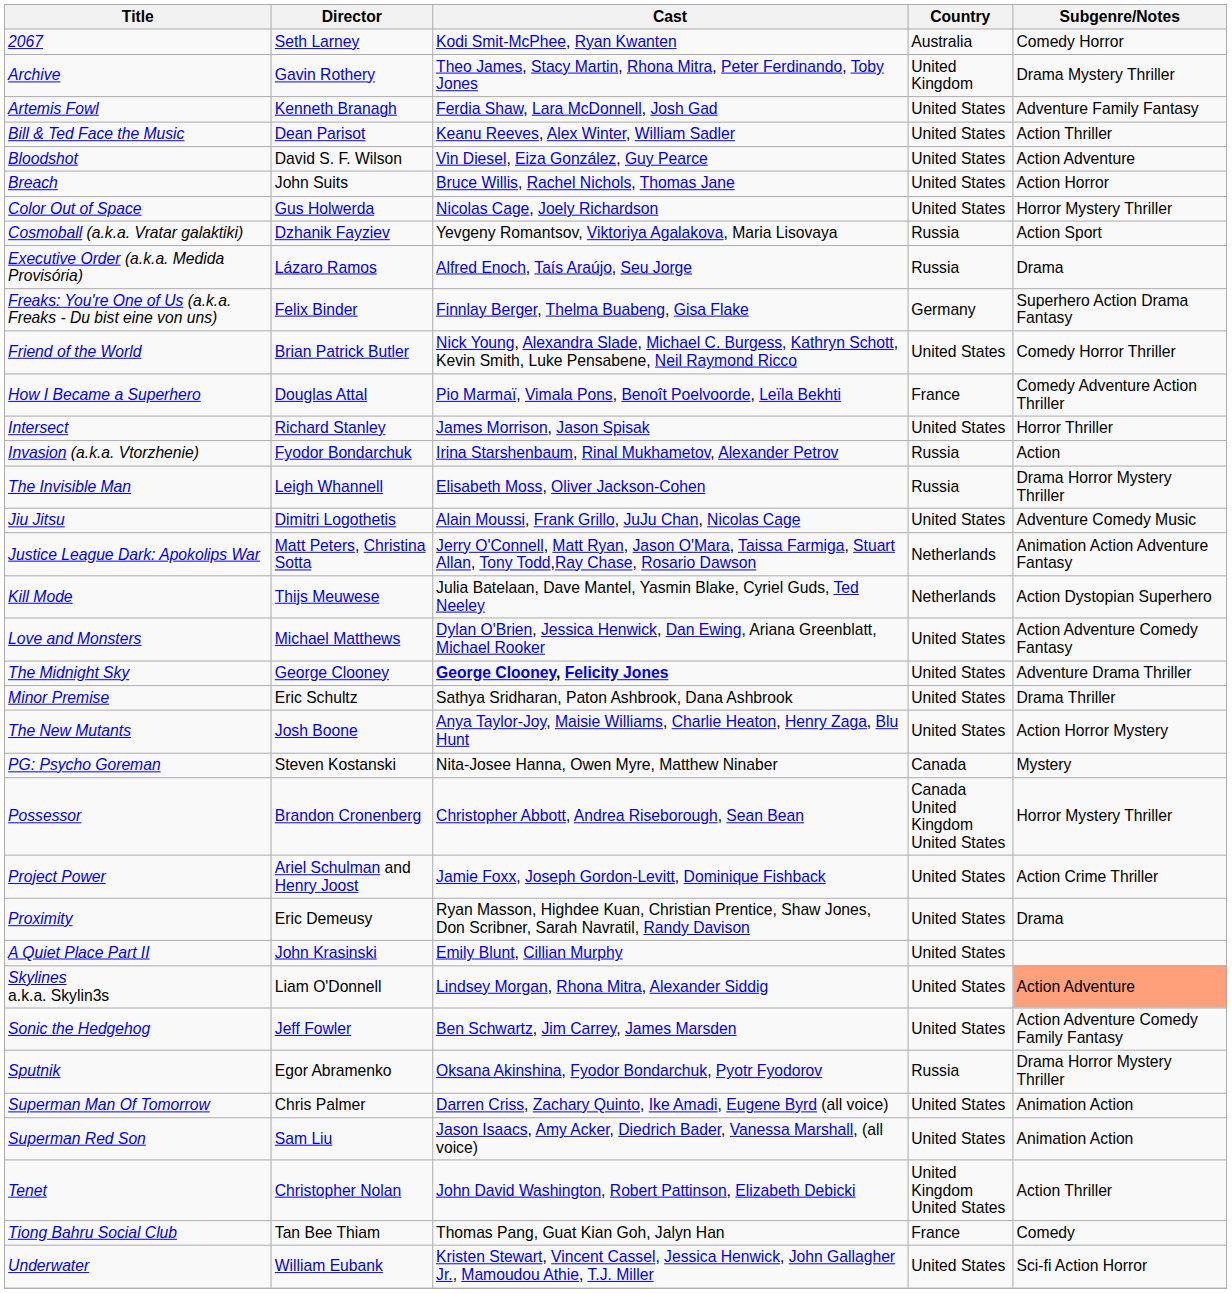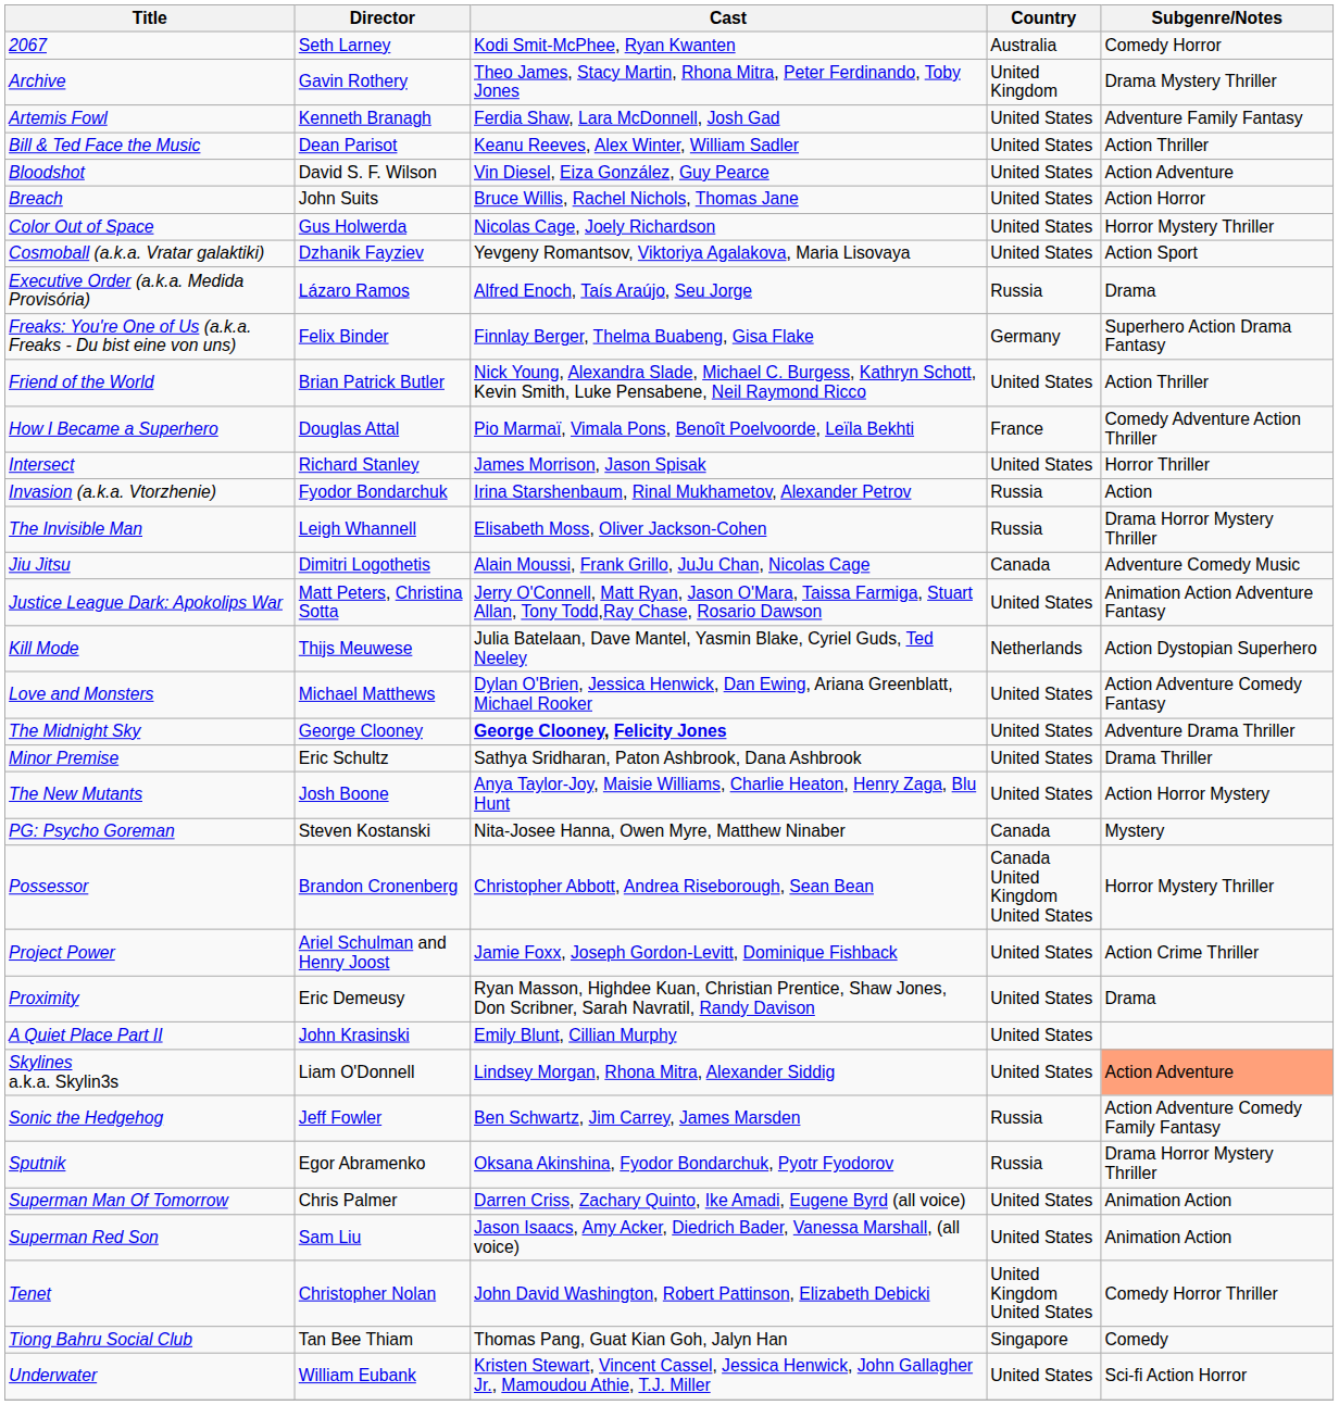 <table class="wikitable sortable">
 <tr>
 <th>Title</th>
 <th>Director</th>
 <th>Cast</th>
 <th>Country</th>
 <th>Subgenre/Notes</th>
 </tr>
 <tr>
 <td><em><a href='#'>2067</a></em></td>
 <td><a href='#'>Seth Larney</a></td>
 <td><a href='#'>Kodi Smit-McPhee</a>, <a href='#'>Ryan Kwanten</a></td>
 <td>Australia</td>
 <td>Comedy Horror</td>
 </tr>
 <tr>
 <td><em><a href='#'>Archive</a></em></td>
 <td><a href='#'>Gavin Rothery</a></td>
 <td><a href='#'>Theo James</a>, <a href='#'>Stacy Martin</a>, <a href='#'>Rhona Mitra</a>, <a href='#'>Peter Ferdinando</a>, <a href='#'>Toby Jones</a></td>
 <td>United Kingdom</td>
 <td>Drama Mystery Thriller</td>
 </tr>
 <tr>
 <td><em><a href='#'>Artemis Fowl</a></em></td>
 <td><a href='#'>Kenneth Branagh</a></td>
 <td><a href='#'>Ferdia Shaw</a>, <a href='#'>Lara McDonnell</a>, <a href='#'>Josh Gad</a></td>
 <td>United States</td>
 <td>Adventure Family Fantasy</td>
 </tr>
 <tr>
 <td><em><a href='#'>Bill & Ted Face the Music</a></em></td>
 <td><a href='#'>Dean Parisot</a></td>
 <td><a href='#'>Keanu Reeves</a>, <a href='#'>Alex Winter</a>, <a href='#'>William Sadler</a></td>
 <td>United States</td>
 <td>Action Thriller</td>
 </tr>
 <tr>
 <td><em><a href='#'>Bloodshot</a></em></td>
 <td>David S. F. Wilson</td>
 <td><a href='#'>Vin Diesel</a>, <a href='#'>Eiza González</a>, <a href='#'>Guy Pearce</a></td>
 <td>United States</td>
 <td>Action Adventure</td>
 </tr>
 <tr>
 <td><em><a href='#'>Breach</a></em></td>
 <td>John Suits</td>
 <td><a href='#'>Bruce Willis</a>, <a href='#'>Rachel Nichols</a>, <a href='#'>Thomas Jane</a></td>
 <td>United States</td>
 <td>Action Horror</td>
 </tr>
 <tr>
 <td><em><a href='#'>Color Out of Space</a></em></td>
 <td><a href='#'>Gus Holwerda</a></td>
 <td><a href='#'>Nicolas Cage</a>, <a href='#'>Joely Richardson</a></td>
 <td>United States</td>
 <td>Horror Mystery Thriller</td>
 </tr>
 <tr>
 <td><em><a href='#'>Cosmoball</a> (a.k.a. Vratar galaktiki)</em></td>
 <td><a href='#'>Dzhanik Fayziev</a></td>
 <td>Yevgeny Romantsov, <a href='#'>Viktoriya Agalakova</a>, Maria Lisovaya</td>
-<td>Russia</td>
+<td>United States</td>
 <td>Action Sport</td>
 </tr>
 <tr>
 <td><em><a href='#'>Executive Order</a> (a.k.a. Medida Provisória)</em></td>
 <td><a href='#'>Lázaro Ramos</a></td>
 <td><a href='#'>Alfred Enoch</a>, <a href='#'>Taís Araújo</a>, <a href='#'>Seu Jorge</a></td>
 <td>Russia</td>
 <td>Drama </td>
 </tr>
 <tr>
 <td><em><a href='#'>Freaks: You're One of Us</a> (a.k.a.  Freaks - Du bist eine von uns)</em></td>
 <td><a href='#'>Felix Binder</a></td>
 <td><a href='#'>Finnlay Berger</a>, <a href='#'>Thelma Buabeng</a>, <a href='#'>Gisa Flake</a></td>
 <td>Germany</td>
 <td>Superhero Action Drama Fantasy</td>
 </tr>
 <tr>
 <td><em><a href='#'>Friend of the World</a></em></td>
 <td><a href='#'>Brian Patrick Butler</a></td>
 <td><a href='#'>Nick Young</a>, <a href='#'>Alexandra Slade</a>, <a href='#'>Michael C. Burgess</a>, <a href='#'>Kathryn Schott</a>, Kevin Smith, Luke Pensabene, <a href='#'>Neil Raymond Ricco</a></td>
 <td>United States</td>
-<td>Comedy Horror Thriller </td>
+<td>Action Thriller</td>
 </tr>
 <tr>
 <td><em><a href='#'>How I Became a Superhero</a></em></td>
 <td><a href='#'>Douglas Attal</a></td>
 <td><a href='#'>Pio Marmaï</a>, <a href='#'>Vimala Pons</a>, <a href='#'>Benoît Poelvoorde</a>, <a href='#'>Leïla Bekhti</a></td>
 <td>France</td>
 <td>Comedy Adventure Action Thriller </td>
 </tr>
 <tr>
 <td><em><a href='#'>Intersect</a></em></td>
 <td><a href='#'>Richard Stanley</a></td>
 <td><a href='#'>James Morrison</a>, <a href='#'>Jason Spisak</a></td>
 <td>United States</td>
 <td>Horror Thriller</td>
 </tr>
 <tr>
 <td><em><a href='#'>Invasion</a> (a.k.a. Vtorzhenie)</em></td>
 <td><a href='#'>Fyodor Bondarchuk</a></td>
 <td><a href='#'>Irina Starshenbaum</a>, <a href='#'>Rinal Mukhametov</a>, <a href='#'>Alexander Petrov</a></td>
 <td>Russia</td>
 <td>Action</td>
 </tr>
 <tr>
 <td><em><a href='#'>The Invisible Man</a></em></td>
 <td><a href='#'>Leigh Whannell</a></td>
 <td><a href='#'>Elisabeth Moss</a>, <a href='#'>Oliver Jackson-Cohen</a></td>
 <td>Russia</td>
 <td>Drama Horror Mystery Thriller</td>
 </tr>
 <tr>
 <td><em><a href='#'>Jiu Jitsu</a></em></td>
 <td><a href='#'>Dimitri Logothetis</a></td>
 <td><a href='#'>Alain Moussi</a>, <a href='#'>Frank Grillo</a>, <a href='#'>JuJu Chan</a>, <a href='#'>Nicolas Cage</a></td>
-<td>United States</td>
+<td>Canada</td>
 <td>Adventure Comedy Music</td>
 </tr>
 <tr>
 <td><em><a href='#'>Justice League Dark: Apokolips War</a></em></td>
 <td><a href='#'>Matt Peters</a>, <a href='#'>Christina Sotta</a></td>
 <td><a href='#'>Jerry O'Connell</a>, <a href='#'>Matt Ryan</a>, <a href='#'>Jason O'Mara</a>, <a href='#'>Taissa Farmiga</a>, <a href='#'>Stuart Allan</a>, <a href='#'>Tony Todd</a>,<a href='#'>Ray Chase</a>, <a href='#'>Rosario Dawson</a></td>
-<td>Netherlands</td>
+<td>United States</td>
 <td>Animation Action Adventure Fantasy</td>
 </tr>
 <tr>
 <td><em><a href='#'>Kill Mode</a></em></td>
 <td><a href='#'>Thijs Meuwese</a></td>
 <td>Julia Batelaan, Dave Mantel, Yasmin Blake, Cyriel Guds, <a href='#'>Ted Neeley</a></td>
 <td>Netherlands</td>
 <td>Action Dystopian Superhero</td>
 </tr>
 <tr>
 <td><em><a href='#'>Love and Monsters</a></em></td>
 <td><a href='#'>Michael Matthews</a></td>
 <td><a href='#'>Dylan O'Brien</a>, <a href='#'>Jessica Henwick</a>, <a href='#'>Dan Ewing</a>, Ariana Greenblatt, <a href='#'>Michael Rooker</a></td>
 <td>United States</td>
 <td>Action Adventure Comedy Fantasy</td>
 </tr>
 <tr>
 <td><em><a href='#'>The Midnight Sky</a></em></td>
 <td><a href='#'>George Clooney</a></td>
 <td><strong><a href='#'>George Clooney</a>, <a href='#'>Felicity Jones</a></strong></td>
 <td>United States</td>
 <td>Adventure Drama Thriller</td>
 </tr>
 <tr>
 <td><em><a href='#'>Minor Premise</a></em></td>
 <td>Eric Schultz</td>
 <td>Sathya Sridharan, Paton Ashbrook, Dana Ashbrook</td>
 <td>United States</td>
 <td>Drama Thriller</td>
 </tr>
 <tr>
 <td><em><a href='#'>The New Mutants</a></em></td>
 <td><a href='#'>Josh Boone</a></td>
 <td><a href='#'>Anya Taylor-Joy</a>, <a href='#'>Maisie Williams</a>, <a href='#'>Charlie Heaton</a>, <a href='#'>Henry Zaga</a>, <a href='#'>Blu Hunt</a></td>
 <td>United States</td>
 <td>Action Horror Mystery</td>
 </tr>
 <tr>
 <td><em><a href='#'>PG: Psycho Goreman</a></em></td>
 <td>Steven Kostanski</td>
 <td>Nita-Josee Hanna, Owen Myre, Matthew Ninaber</td>
 <td>Canada</td>
 <td>Mystery</td>
 </tr>
 <tr>
 <td><em><a href='#'>Possessor</a></em></td>
 <td><a href='#'>Brandon Cronenberg</a></td>
 <td><a href='#'>Christopher Abbott</a>, <a href='#'>Andrea Riseborough</a>, <a href='#'>Sean Bean</a></td>
 <td>Canada<br>United Kingdom<br>United States</td>
 <td>Horror Mystery Thriller</td>
 </tr>
 <tr>
 <td><em><a href='#'>Project Power</a></em></td>
 <td><a href='#'>Ariel Schulman</a> and <a href='#'>Henry Joost</a></td>
 <td><a href='#'>Jamie Foxx</a>, <a href='#'>Joseph Gordon-Levitt</a>, <a href='#'>Dominique Fishback</a></td>
 <td>United States</td>
 <td>Action Crime Thriller</td>
 </tr>
 <tr>
 <td><a href='#'><em>Proximity</em></a></td>
 <td>Eric Demeusy</td>
 <td>Ryan Masson, Highdee Kuan, Christian Prentice, Shaw Jones,  Don Scribner, Sarah Navratil, <a href='#'>Randy Davison</a></td>
 <td>United States</td>
 <td>Drama</td>
 </tr>
 <tr>
 <td><em><a href='#'>A Quiet Place Part II</a></em></td>
 <td><a href='#'>John Krasinski</a></td>
 <td><a href='#'>Emily Blunt</a>, <a href='#'>Cillian Murphy</a></td>
 <td>United States</td>
 <td></td>
 </tr>
 <tr>
 <td><em><a href='#'>Skylines</a></em><br>a.k.a. Skylin3s</td>
 <td>Liam O'Donnell</td>
 <td><a href='#'>Lindsey Morgan</a>, <a href='#'>Rhona Mitra</a>, <a href='#'>Alexander Siddig</a></td>
 <td>United States</td>
 <td style="background: lightsalmon;">Action Adventure</td>
 </tr>
 <tr>
 <td><em><a href='#'>Sonic the Hedgehog</a></em></td>
 <td><a href='#'>Jeff Fowler</a></td>
 <td><a href='#'>Ben Schwartz</a>, <a href='#'>Jim Carrey</a>, <a href='#'>James Marsden</a></td>
-<td>United States</td>
+<td>Russia</td>
 <td>Action Adventure Comedy Family Fantasy</td>
 </tr>
 <tr>
 <td><em><a href='#'>Sputnik</a></em></td>
 <td>Egor Abramenko</td>
 <td><a href='#'>Oksana Akinshina</a>, <a href='#'>Fyodor Bondarchuk</a>, <a href='#'>Pyotr Fyodorov</a></td>
 <td>Russia</td>
 <td>Drama Horror Mystery Thriller</td>
 </tr>
 <tr>
 <td><em><a href='#'>Superman Man Of Tomorrow</a></em></td>
 <td>Chris Palmer</td>
 <td><a href='#'>Darren Criss</a>, <a href='#'>Zachary Quinto</a>, <a href='#'>Ike Amadi</a>, <a href='#'>Eugene Byrd</a> (all voice)</td>
 <td>United States</td>
 <td>Animation Action </td>
 </tr>
 <tr>
 <td><em><a href='#'>Superman Red Son</a></em></td>
 <td><a href='#'>Sam Liu</a></td>
 <td><a href='#'>Jason Isaacs</a>, <a href='#'>Amy Acker</a>, <a href='#'>Diedrich Bader</a>, <a href='#'>Vanessa Marshall</a>, (all voice)</td>
 <td>United States</td>
 <td>Animation  Action </td>
 </tr>
 <tr>
 <td><em><a href='#'>Tenet</a></em></td>
 <td><a href='#'>Christopher Nolan</a></td>
 <td><a href='#'>John David Washington</a>, <a href='#'>Robert Pattinson</a>, <a href='#'>Elizabeth Debicki</a></td>
 <td>United Kingdom<br>United States</td>
-<td>Action Thriller</td>
+<td>Comedy Horror Thriller </td>
 </tr>
 <tr>
 <td><em><a href='#'>Tiong Bahru Social Club</a></em></td>
 <td>Tan Bee Thiam</td>
 <td>Thomas Pang, Guat Kian Goh, Jalyn Han</td>
-<td>France</td>
+<td>Singapore</td>
 <td>Comedy</td>
 </tr>
 <tr>
 <td><em><a href='#'>Underwater</a></em></td>
 <td><a href='#'>William Eubank</a></td>
 <td><a href='#'>Kristen Stewart</a>, <a href='#'>Vincent Cassel</a>, <a href='#'>Jessica Henwick</a>, <a href='#'>John Gallagher Jr.</a>, <a href='#'>Mamoudou Athie</a>, <a href='#'>T.J. Miller</a></td>
 <td>United States</td>
 <td>Sci-fi Action Horror</td>
 </tr>
 <tr>
 </tr>
 </table>
